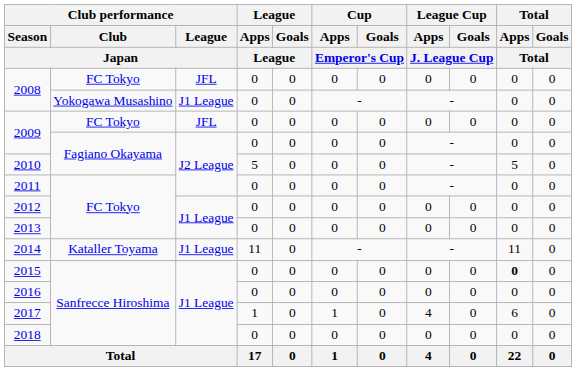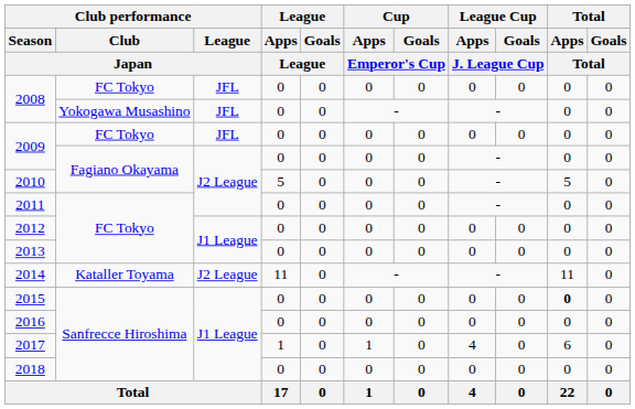 <table class="wikitable" style="text-align:center;">
 <tr>
 <th colspan=3>Club performance</th>
 <th colspan=2>League</th>
 <th colspan=2>Cup</th>
 <th colspan=2>League Cup</th>
 <th colspan=2>Total</th>
 </tr>
 <tr>
 <th>Season</th>
 <th>Club</th>
 <th>League</th>
 <th>Apps</th>
 <th>Goals</th>
 <th>Apps</th>
 <th>Goals</th>
 <th>Apps</th>
 <th>Goals</th>
 <th>Apps</th>
 <th>Goals</th>
 </tr>
 <tr>
 <th colspan=3>Japan</th>
 <th colspan=2>League</th>
 <th colspan=2><a href='#'>Emperor's Cup</a></th>
 <th colspan=2><a href='#'>J. League Cup</a></th>
 <th colspan=2>Total</th>
 </tr>
 <tr>
 <td rowspan="2"><a href='#'>2008</a></td>
 <td><a href='#'>FC Tokyo</a></td>
 <td><a href='#'>JFL</a></td>
 <td>0</td>
 <td>0</td>
 <td>0</td>
 <td>0</td>
 <td>0</td>
 <td>0</td>
 <td>0</td>
 <td>0</td>
 </tr>
 <tr>
 <td><a href='#'>Yokogawa Musashino</a></td>
-<td><a href='#'>J1 League</a></td>
+<td><a href='#'>JFL</a></td>
 <td>0</td>
 <td>0</td>
 <td colspan="2">-</td>
 <td colspan="2">-</td>
 <td>0</td>
 <td>0</td>
 </tr>
 <tr>
 <td rowspan="2"><a href='#'>2009</a></td>
 <td><a href='#'>FC Tokyo</a></td>
 <td><a href='#'>JFL</a></td>
 <td>0</td>
 <td>0</td>
 <td>0</td>
 <td>0</td>
 <td>0</td>
 <td>0</td>
 <td>0</td>
 <td>0</td>
 </tr>
 <tr>
 <td rowspan="2"><a href='#'>Fagiano Okayama</a></td>
 <td rowspan="3"><a href='#'>J2 League</a></td>
 <td>0</td>
 <td>0</td>
 <td>0</td>
 <td>0</td>
 <td colspan="2">-</td>
 <td>0</td>
 <td>0</td>
 </tr>
 <tr>
 <td><a href='#'>2010</a></td>
 <td>5</td>
 <td>0</td>
 <td>0</td>
 <td>0</td>
 <td colspan="2">-</td>
 <td>5</td>
 <td>0</td>
 </tr>
 <tr>
 <td><a href='#'>2011</a></td>
 <td rowspan="3"><a href='#'>FC Tokyo</a></td>
 <td>0</td>
 <td>0</td>
 <td>0</td>
 <td>0</td>
 <td colspan="2">-</td>
 <td>0</td>
 <td>0</td>
 </tr>
 <tr>
 <td><a href='#'>2012</a></td>
 <td rowspan="2"><a href='#'>J1 League</a></td>
 <td>0</td>
 <td>0</td>
 <td>0</td>
 <td>0</td>
 <td>0</td>
 <td>0</td>
 <td>0</td>
 <td>0</td>
 </tr>
 <tr>
 <td><a href='#'>2013</a></td>
 <td>0</td>
 <td>0</td>
 <td>0</td>
 <td>0</td>
 <td>0</td>
 <td>0</td>
 <td>0</td>
 <td>0</td>
 </tr>
 <tr>
 <td><a href='#'>2014</a></td>
 <td><a href='#'>Kataller Toyama</a></td>
-<td><a href='#'>J1 League</a></td>
+<td><a href='#'>J2 League</a></td>
 <td>11</td>
 <td>0</td>
 <td colspan="2">-</td>
 <td colspan="2">-</td>
 <td>11</td>
 <td>0</td>
 </tr>
 <tr>
 <td><a href='#'>2015</a></td>
 <td rowspan="4"><a href='#'>Sanfrecce Hiroshima</a></td>
 <td rowspan="4"><a href='#'>J1 League</a></td>
 <td>0</td>
 <td>0</td>
 <td>0</td>
 <td>0</td>
 <td>0</td>
 <td>0</td>
 <td><strong>0</strong></td>
 <td>0</td>
 </tr>
 <tr>
 <td><a href='#'>2016</a></td>
 <td>0</td>
 <td>0</td>
 <td>0</td>
 <td>0</td>
 <td>0</td>
 <td>0</td>
 <td>0</td>
 <td>0</td>
 </tr>
 <tr>
 <td><a href='#'>2017</a></td>
 <td>1</td>
 <td>0</td>
 <td>1</td>
 <td>0</td>
 <td>4</td>
 <td>0</td>
 <td>6</td>
 <td>0</td>
 </tr>
 <tr>
 <td><a href='#'>2018</a></td>
 <td>0</td>
 <td>0</td>
 <td>0</td>
 <td>0</td>
 <td>0</td>
 <td>0</td>
 <td>0</td>
 <td>0</td>
 </tr>
 <tr>
 <th colspan=3>Total</th>
 <th>17</th>
 <th>0</th>
 <th>1</th>
 <th>0</th>
 <th>4</th>
 <th>0</th>
 <th>22</th>
 <th>0</th>
 </tr>
 </table>
